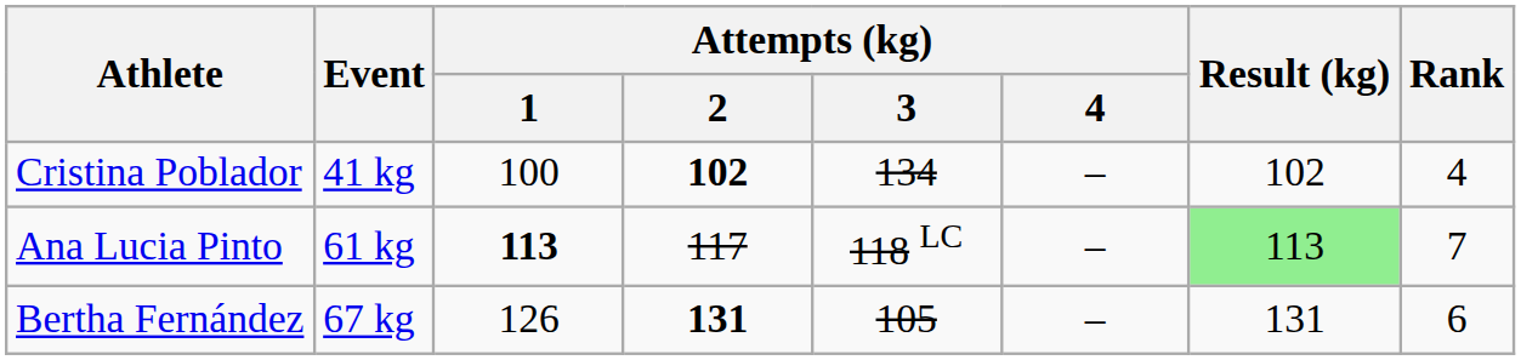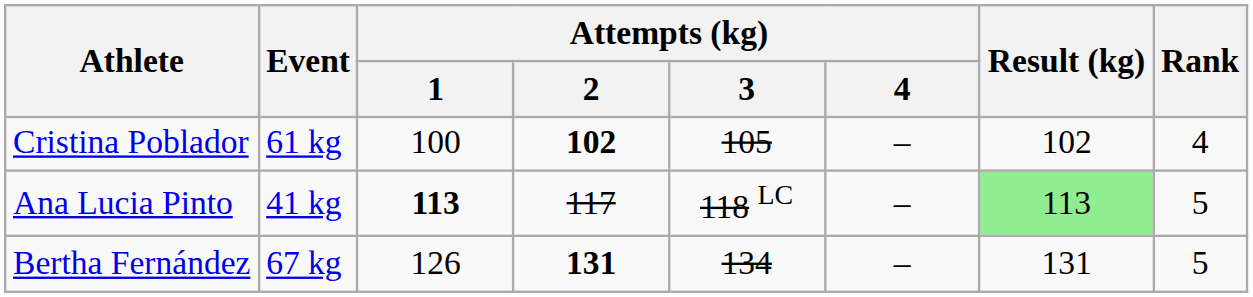 <table class=wikitable style="font-size:90%">
 <tr>
 <th rowspan=2>Athlete</th>
 <th rowspan=2>Event</th>
 <th colspan=4>Attempts (kg)</th>
 <th rowspan=2>Result (kg)</th>
 <th rowspan=2>Rank</th>
 </tr>
 <tr>
 <th width="60">1</th>
 <th width="60">2</th>
 <th width="60">3</th>
 <th width="60">4</th>
 </tr>
 <tr style="text-align:center">
 <td style="text-align:left"><a href='#'>Cristina Poblador</a></td>
-<td style="text-align:left"><a href='#'>41 kg</a></td>
+<td style="text-align:left"><a href='#'>61 kg</a></td>
 <td>100</td>
 <td><strong>102</strong></td>
-<td><s>134</s></td>
+<td><s>105</s></td>
 <td>–</td>
 <td>102</td>
 <td>4</td>
 </tr>
 <tr style="text-align:center">
 <td style="text-align:left"><a href='#'>Ana Lucia Pinto</a></td>
-<td style="text-align:left"><a href='#'>61 kg</a></td>
+<td style="text-align:left"><a href='#'>41 kg</a></td>
 <td><strong>113</strong></td>
 <td><s>117</s></td>
 <td><s>118</s> <sup>LC</sup></td>
 <td>–</td>
 <td style="background: lightgreen;">113</td>
-<td>7</td>
+<td>5</td>
 </tr>
 <tr style="text-align:center">
 <td style="text-align:left"><a href='#'>Bertha Fernández</a></td>
 <td style="text-align:left"><a href='#'>67 kg</a></td>
 <td>126</td>
 <td><strong>131</strong></td>
-<td><s>105</s></td>
+<td><s>134</s></td>
 <td>–</td>
 <td>131</td>
-<td>6</td>
+<td>5</td>
 </tr>
 </table>
